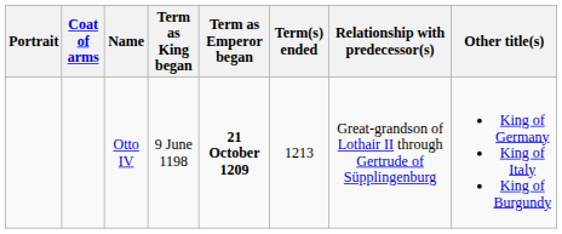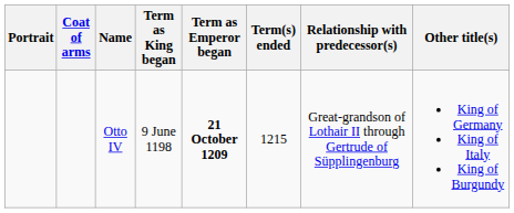 <table class="wikitable" style="text-align:center">
 <tr>
 <th>Portrait</th>
 <th><a href='#'>Coat of arms</a></th>
 <th>Name<br></th>
 <th>Term as King began</th>
 <th>Term as Emperor began</th>
 <th>Term(s) ended</th>
 <th>Relationship with predecessor(s)</th>
 <th>Other title(s)</th>
 </tr>
 <tr>
 <td></td>
 <td></td>
 <td><a href='#'>Otto IV</a><br></td>
 <td>9 June 1198</td>
 <td><strong>21 October 1209</strong></td>
-<td>1213</td>
+<td>1215</td>
 <td>Great-grandson of <a href='#'>Lothair II</a> through <a href='#'>Gertrude of Süpplingenburg</a></td>
 <td class=small><br><ul><li><a href='#'>King of Germany</a></li><li><a href='#'>King of Italy</a></li><li><a href='#'>King of Burgundy</a></li></ul></td>
 </tr>
 </table>
